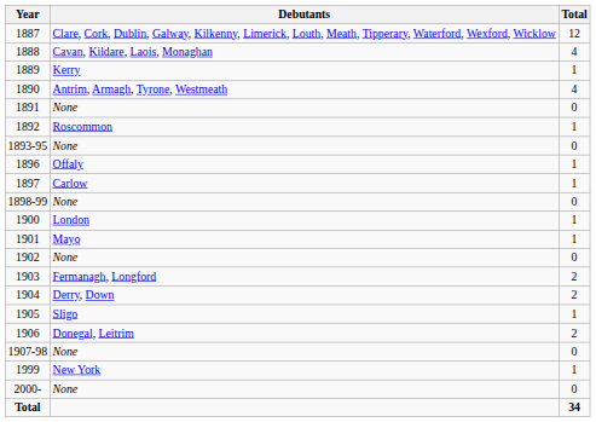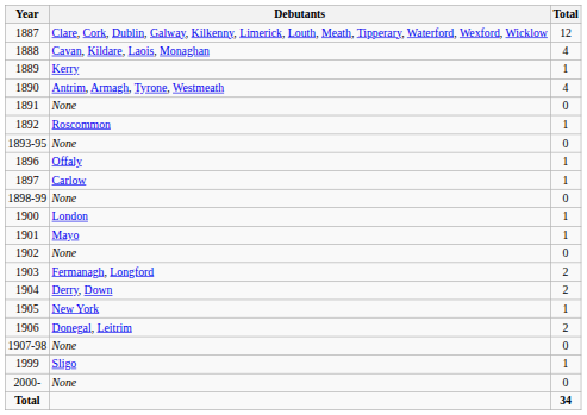 <table class="wikitable" style="text-align:center">
 <tr>
 <th>Year</th>
 <th>Debutants</th>
 <th>Total</th>
 </tr>
 <tr>
 <td>1887</td>
 <td style="text-align:left"> <a href='#'>Clare</a>,  <a href='#'>Cork</a>,  <a href='#'>Dublin</a>,  <a href='#'>Galway</a>,  <a href='#'>Kilkenny</a>,  <a href='#'>Limerick</a>,  <a href='#'>Louth</a>,  <a href='#'>Meath</a>,  <a href='#'>Tipperary</a>,  <a href='#'>Waterford</a>,  <a href='#'>Wexford</a>,  <a href='#'>Wicklow</a></td>
 <td>12</td>
 </tr>
 <tr>
 <td>1888</td>
 <td style="text-align:left"> <a href='#'>Cavan</a>,  <a href='#'>Kildare</a>,  <a href='#'>Laois</a>,  <a href='#'>Monaghan</a></td>
 <td>4</td>
 </tr>
 <tr>
 <td>1889</td>
 <td style="text-align:left"> <a href='#'>Kerry</a></td>
 <td>1</td>
 </tr>
 <tr>
 <td>1890</td>
 <td style="text-align:left"> <a href='#'>Antrim</a>,  <a href='#'>Armagh</a>,  <a href='#'>Tyrone</a>,  <a href='#'>Westmeath</a></td>
 <td>4</td>
 </tr>
 <tr>
 <td>1891</td>
 <td style="text-align:left"><em>None</em></td>
 <td>0</td>
 </tr>
 <tr>
 <td>1892</td>
 <td style="text-align:left"> <a href='#'>Roscommon</a></td>
 <td>1</td>
 </tr>
 <tr>
 <td>1893-95</td>
 <td style="text-align:left"><em>None</em></td>
 <td>0</td>
 </tr>
 <tr>
 <td>1896</td>
 <td style="text-align:left"> <a href='#'>Offaly</a></td>
 <td>1</td>
 </tr>
 <tr>
 <td>1897</td>
 <td style="text-align:left"> <a href='#'>Carlow</a></td>
 <td>1</td>
 </tr>
 <tr>
 <td>1898-99</td>
 <td style="text-align:left"><em>None</em></td>
 <td>0</td>
 </tr>
 <tr>
 <td>1900</td>
 <td style="text-align:left"> <a href='#'>London</a></td>
 <td>1</td>
 </tr>
 <tr>
 <td>1901</td>
 <td style="text-align:left"> <a href='#'>Mayo</a></td>
 <td>1</td>
 </tr>
 <tr>
 <td>1902</td>
 <td style="text-align:left"><em>None</em></td>
 <td>0</td>
 </tr>
 <tr>
 <td>1903</td>
 <td style="text-align:left"> <a href='#'>Fermanagh</a>,  <a href='#'>Longford</a></td>
 <td>2</td>
 </tr>
 <tr>
 <td>1904</td>
 <td style="text-align:left"> <a href='#'>Derry</a>,  <a href='#'>Down</a></td>
 <td>2</td>
 </tr>
 <tr>
 <td>1905</td>
-<td style="text-align:left"> <a href='#'>Sligo</a></td>
+<td style="text-align:left"> <a href='#'>New York</a></td>
 <td>1</td>
 </tr>
 <tr>
 <td>1906</td>
 <td style="text-align:left"> <a href='#'>Donegal</a>,  <a href='#'>Leitrim</a></td>
 <td>2</td>
 </tr>
 <tr>
 <td>1907-98</td>
 <td style="text-align:left"><em>None</em></td>
 <td>0</td>
 </tr>
 <tr>
 <td>1999</td>
-<td style="text-align:left"> <a href='#'>New York</a></td>
+<td style="text-align:left"> <a href='#'>Sligo</a></td>
 <td>1</td>
 </tr>
 <tr>
 <td>2000-</td>
 <td style="text-align:left"><em>None</em></td>
 <td>0</td>
 </tr>
 <tr>
 <td><strong>Total</strong></td>
 <td></td>
 <td><strong>34</strong></td>
 </tr>
 </table>
